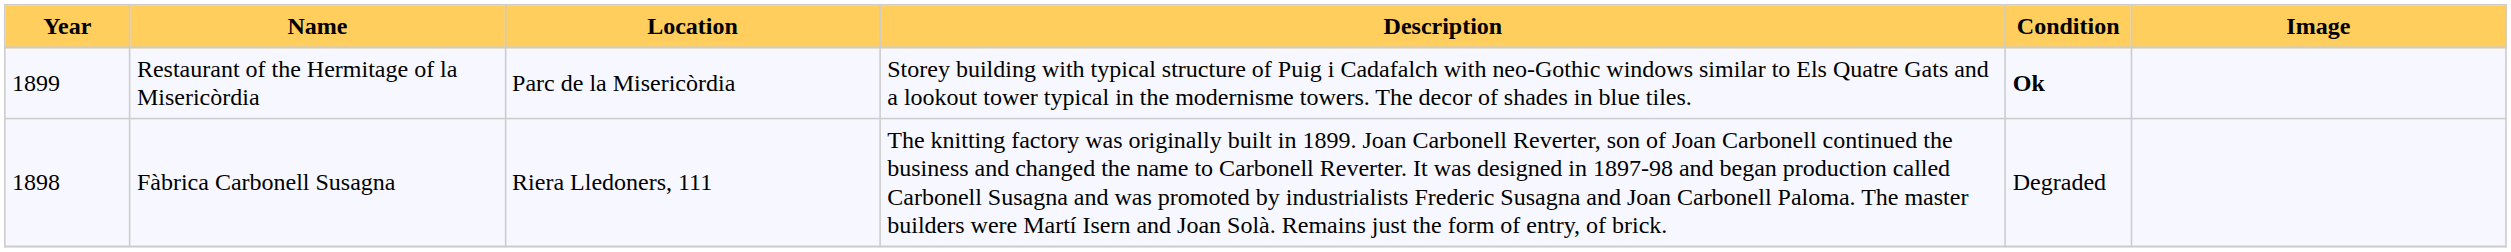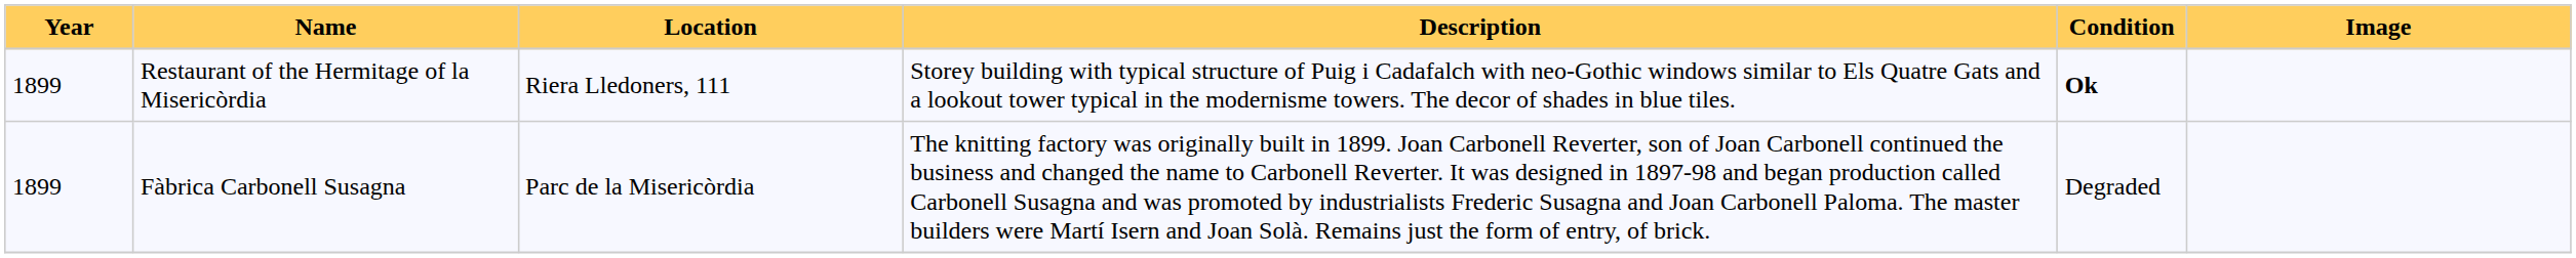 <table bgcolor="#f7f8ff" cellpadding="4" cellspacing="0" border="1" style="font-size: 95%; border: #cccccc solid 1px; border-collapse: collapse;">
 <tr>
 <th width="5%" style="background:#ffce5d;">Year</th>
 <th width="15%" style="background:#ffce5d;">Name</th>
 <th width="15%" style="background:#ffce5d;">Location</th>
 <th width="45%" style="background:#ffce5d;">Description</th>
 <th width="5%" style="background:#ffce5d;">Condition</th>
 <th width="15%" style="background:#ffce5d;">Image</th>
 </tr>
 <tr ---->
 </tr>
 <tr>
 <td>1899</td>
 <td>Restaurant of the Hermitage of la Misericòrdia</td>
-<td>Parc de la Misericòrdia<br> <small></small></td>
+<td>Riera Lledoners, 111 <br> <small></small></td>
 <td>Storey building with typical structure of Puig i Cadafalch with neo-Gothic windows similar to Els Quatre Gats and a lookout tower typical in the modernisme towers. The decor of shades in blue tiles.</td>
 <td><strong>Ok</strong></td>
 <td></td>
 </tr>
 <tr>
-<td>1898</td>
+<td>1899</td>
 <td>Fàbrica Carbonell Susagna</td>
-<td>Riera Lledoners, 111 <br> <small></small></td>
+<td>Parc de la Misericòrdia<br> <small></small></td>
 <td>The knitting factory was originally built in 1899. Joan Carbonell Reverter, son of Joan Carbonell continued the business and changed the name to Carbonell Reverter. It was designed in 1897-98 and began production called Carbonell Susagna and was promoted by industrialists Frederic Susagna and Joan Carbonell Paloma. The master builders were Martí Isern and Joan Solà. Remains just the form of entry, of brick.</td>
 <td>Degraded</td>
 <td></td>
 </tr>
 <tr>
 </tr>
 </table>
